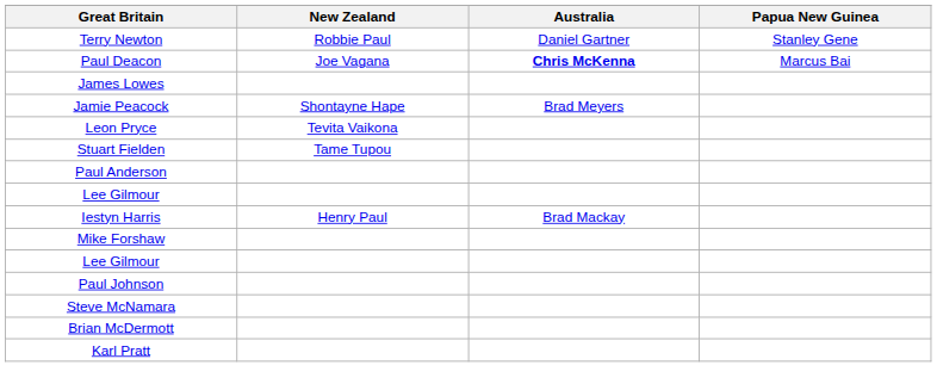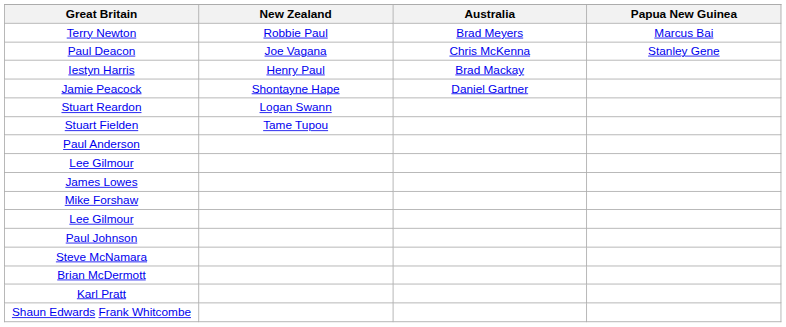 <table class="wikitable sortable" width="75%" style="font-size:90%">
 <tr bgcolor="#efefef">
 </tr>
 <tr bgcolor="#efefef">
 <th width=20%> Great Britain</th>
 <th width=20%> New Zealand</th>
 <th width=20%> Australia</th>
 <th width=20%> Papua New Guinea</th>
 </tr>
 <tr bgcolor=#FFFFFF>
 <td align=center><a href='#'>Terry Newton</a></td>
 <td align=center><a href='#'>Robbie Paul</a></td>
-<td align=center><a href='#'>Daniel Gartner</a></td>
-<td align=center><a href='#'>Stanley Gene</a></td>
+<td align=center><a href='#'>Brad Meyers</a></td>
+<td align=center><a href='#'>Marcus Bai</a></td>
 </tr>
 <tr bgcolor=#FFFFFF>
 <td align=center><a href='#'>Paul Deacon</a></td>
 <td align=center><a href='#'>Joe Vagana</a></td>
-<td align=center><strong><a href='#'>Chris McKenna</a></strong></td>
-<td align=center><a href='#'>Marcus Bai</a></td>
+<td align=center><a href='#'>Chris McKenna</a></td>
+<td align=center><a href='#'>Stanley Gene</a></td>
 </tr>
 <tr bgcolor=#FFFFFF>
-<td align=center><a href='#'>James Lowes</a></td>
-<td align=center></td>
-<td align=center></td>
+<td align=center><a href='#'>Iestyn Harris</a></td>
+<td align=center><a href='#'>Henry Paul</a></td>
+<td align=center><a href='#'>Brad Mackay</a></td>
 <td align=center></td>
 </tr>
 <tr bgcolor=#FFFFFF>
 <td align=center><a href='#'>Jamie Peacock</a></td>
 <td align=center><a href='#'>Shontayne Hape</a></td>
-<td align=center><a href='#'>Brad Meyers</a></td>
+<td align=center><a href='#'>Daniel Gartner</a></td>
 <td align=center></td>
 </tr>
 <tr bgcolor=#FFFFFF>
-<td align=center><a href='#'>Leon Pryce</a></td>
-<td align=center><a href='#'>Tevita Vaikona</a></td>
+<td align=center><a href='#'>Stuart Reardon</a></td>
+<td align=center><a href='#'>Logan Swann</a></td>
 <td align=center></td>
 <td align=center></td>
 </tr>
 <tr bgcolor=#FFFFFF>
 <td align=center><a href='#'>Stuart Fielden</a></td>
 <td align=center><a href='#'>Tame Tupou</a></td>
 <td align=center></td>
 <td align=center></td>
 </tr>
 <tr bgcolor=#FFFFFF>
 <td align=center><a href='#'>Paul Anderson</a></td>
 <td align=center></td>
 <td align=center></td>
 <td align=center></td>
 </tr>
 <tr bgcolor=#FFFFFF>
 <td align=center><a href='#'>Lee Gilmour</a></td>
 <td align=center></td>
 <td align=center></td>
 <td align=center></td>
 </tr>
 <tr bgcolor=#FFFFFF>
-<td align=center><a href='#'>Iestyn Harris</a></td>
-<td align=center><a href='#'>Henry Paul</a></td>
-<td align=center><a href='#'>Brad Mackay</a></td>
+<td align=center><a href='#'>James Lowes</a></td>
+<td align=center></td>
+<td align=center></td>
 <td align=center></td>
 </tr>
 <tr bgcolor=#FFFFFF>
 <td align=center><a href='#'>Mike Forshaw</a></td>
 <td align=center></td>
 <td align=center></td>
 <td align=center></td>
 </tr>
 <tr bgcolor=#FFFFFF>
 <td align=center><a href='#'>Lee Gilmour</a></td>
 <td align=center></td>
 <td align=center></td>
 <td align=center></td>
 </tr>
 <tr bgcolor=#FFFFFF>
 <td align=center><a href='#'>Paul Johnson</a></td>
 <td align=center></td>
 <td align=center></td>
 <td align=center></td>
 </tr>
 <tr bgcolor=#FFFFFF>
 <td align=center><a href='#'>Steve McNamara</a></td>
 <td align=center></td>
 <td align=center></td>
 <td align=center></td>
 </tr>
 <tr bgcolor=#FFFFFF>
 <td align=center><a href='#'>Brian McDermott</a></td>
 <td align=center></td>
 <td align=center></td>
 <td align=center></td>
 </tr>
 <tr bgcolor=#FFFFFF>
 <td align=center><a href='#'>Karl Pratt</a></td>
 <td align=center></td>
 <td align=center></td>
 <td align=center></td>
 </tr>
+<tr bgcolor=#FFFFFF>
+<td align=center><a href='#'>Shaun Edwards</a> <a href='#'>Frank Whitcombe</a></td>
+<td align=center></td>
+<td align=center></td>
+<td align=center></td>
+</tr>
 </table>
